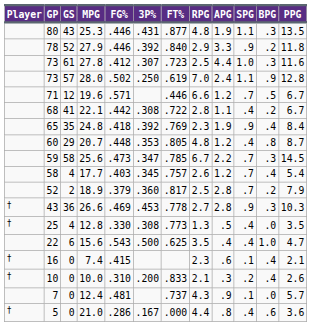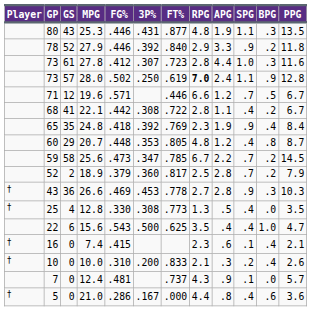 <table class="wikitable sortable" style="text-align:right;">
 <tr>
 <th style="background:#582C83; color:#FFFFFF; border-top:#5B6770 3px solid; border-bottom:#5B6770 3px solid;">Player</th>
 <th style="background:#582C83; color:#FFFFFF; border-top:#5B6770 3px solid; border-bottom:#5B6770 3px solid;">GP</th>
 <th style="background:#582C83; color:#FFFFFF; border-top:#5B6770 3px solid; border-bottom:#5B6770 3px solid;">GS</th>
 <th style="background:#582C83; color:#FFFFFF; border-top:#5B6770 3px solid; border-bottom:#5B6770 3px solid;">MPG</th>
 <th style="background:#582C83; color:#FFFFFF; border-top:#5B6770 3px solid; border-bottom:#5B6770 3px solid;">FG%</th>
 <th style="background:#582C83; color:#FFFFFF; border-top:#5B6770 3px solid; border-bottom:#5B6770 3px solid;">3P%</th>
 <th style="background:#582C83; color:#FFFFFF; border-top:#5B6770 3px solid; border-bottom:#5B6770 3px solid;">FT%</th>
 <th style="background:#582C83; color:#FFFFFF; border-top:#5B6770 3px solid; border-bottom:#5B6770 3px solid;">RPG</th>
 <th style="background:#582C83; color:#FFFFFF; border-top:#5B6770 3px solid; border-bottom:#5B6770 3px solid;">APG</th>
 <th style="background:#582C83; color:#FFFFFF; border-top:#5B6770 3px solid; border-bottom:#5B6770 3px solid;">SPG</th>
 <th style="background:#582C83; color:#FFFFFF; border-top:#5B6770 3px solid; border-bottom:#5B6770 3px solid;">BPG</th>
 <th style="background:#582C83; color:#FFFFFF; border-top:#5B6770 3px solid; border-bottom:#5B6770 3px solid;">PPG</th>
 </tr>
 <tr>
 <td style="text-align:left;"></td>
 <td>80</td>
 <td>43</td>
 <td>25.3</td>
 <td>.446</td>
 <td>.431</td>
 <td>.877</td>
 <td>4.8</td>
 <td>1.9</td>
 <td>1.1</td>
 <td>.3</td>
 <td>13.5</td>
 </tr>
 <tr>
 <td style="text-align:left;"></td>
 <td>78</td>
 <td>52</td>
 <td>27.9</td>
 <td>.446</td>
 <td>.392</td>
 <td>.840</td>
 <td>2.9</td>
 <td>3.3</td>
 <td>.9</td>
 <td>.2</td>
 <td>11.8</td>
 </tr>
 <tr>
 <td style="text-align:left;"></td>
 <td>73</td>
 <td>61</td>
 <td>27.8</td>
 <td>.412</td>
 <td>.307</td>
 <td>.723</td>
-<td>2.5</td>
+<td>2.8</td>
 <td>4.4</td>
 <td>1.0</td>
 <td>.3</td>
 <td>11.6</td>
 </tr>
 <tr>
 <td style="text-align:left;"></td>
 <td>73</td>
 <td>57</td>
 <td>28.0</td>
 <td>.502</td>
 <td>.250</td>
 <td>.619</td>
-<td>7.0</td>
+<td><strong>7.0</strong></td>
 <td>2.4</td>
 <td>1.1</td>
 <td>.9</td>
 <td>12.8</td>
 </tr>
 <tr>
 <td style="text-align:left;"></td>
 <td>71</td>
 <td>12</td>
 <td>19.6</td>
 <td>.571</td>
 <td></td>
 <td>.446</td>
 <td>6.6</td>
 <td>1.2</td>
 <td>.7</td>
 <td>.5</td>
 <td>6.7</td>
 </tr>
 <tr>
 <td style="text-align:left;"></td>
 <td>68</td>
 <td>41</td>
 <td>22.1</td>
 <td>.442</td>
 <td>.308</td>
 <td>.722</td>
 <td>2.8</td>
 <td>1.1</td>
 <td>.4</td>
 <td>.2</td>
 <td>6.7</td>
 </tr>
 <tr>
 <td style="text-align:left;"></td>
 <td>65</td>
 <td>35</td>
 <td>24.8</td>
 <td>.418</td>
 <td>.392</td>
 <td>.769</td>
 <td>2.3</td>
 <td>1.9</td>
 <td>.9</td>
 <td>.4</td>
 <td>8.4</td>
 </tr>
 <tr>
 <td style="text-align:left;"></td>
 <td>60</td>
 <td>29</td>
 <td>20.7</td>
 <td>.448</td>
 <td>.353</td>
 <td>.805</td>
 <td>4.8</td>
 <td>1.2</td>
 <td>.4</td>
 <td>.8</td>
 <td>8.7</td>
 </tr>
 <tr>
 <td style="text-align:left;"></td>
 <td>59</td>
 <td>58</td>
 <td>25.6</td>
 <td>.473</td>
 <td>.347</td>
 <td>.785</td>
 <td>6.7</td>
 <td>2.2</td>
 <td>.7</td>
-<td>.3</td>
+<td>.2</td>
 <td>14.5</td>
-</tr>
-<tr>
-<td style="text-align:left;"></td>
-<td>58</td>
-<td>4</td>
-<td>17.7</td>
-<td>.403</td>
-<td>.345</td>
-<td>.757</td>
-<td>2.6</td>
-<td>1.2</td>
-<td>.7</td>
-<td>.4</td>
-<td>5.4</td>
 </tr>
 <tr>
 <td style="text-align:left;"></td>
 <td>52</td>
 <td>2</td>
 <td>18.9</td>
 <td>.379</td>
 <td>.360</td>
 <td>.817</td>
 <td>2.5</td>
 <td>2.8</td>
 <td>.7</td>
 <td>.2</td>
 <td>7.9</td>
 </tr>
 <tr>
 <td style="text-align:left;"><sup>†</sup></td>
 <td>43</td>
 <td>36</td>
 <td>26.6</td>
 <td>.469</td>
 <td>.453</td>
 <td>.778</td>
 <td>2.7</td>
 <td>2.8</td>
 <td>.9</td>
 <td>.3</td>
 <td>10.3</td>
 </tr>
 <tr>
 <td style="text-align:left;"><sup>†</sup></td>
 <td>25</td>
 <td>4</td>
 <td>12.8</td>
 <td>.330</td>
 <td>.308</td>
 <td>.773</td>
 <td>1.3</td>
 <td>.5</td>
 <td>.4</td>
 <td>.0</td>
 <td>3.5</td>
 </tr>
 <tr>
 <td style="text-align:left;"></td>
 <td>22</td>
 <td>6</td>
 <td>15.6</td>
 <td>.543</td>
 <td>.500</td>
 <td>.625</td>
 <td>3.5</td>
 <td>.4</td>
 <td>.4</td>
 <td>1.0</td>
 <td>4.7</td>
 </tr>
 <tr>
 <td style="text-align:left;"><sup>†</sup></td>
 <td>16</td>
 <td>0</td>
 <td>7.4</td>
 <td>.415</td>
 <td></td>
 <td></td>
 <td>2.3</td>
 <td>.6</td>
 <td>.1</td>
 <td>.4</td>
 <td>2.1</td>
 </tr>
 <tr>
 <td style="text-align:left;"><sup>†</sup></td>
 <td>10</td>
 <td>0</td>
 <td>10.0</td>
 <td>.310</td>
 <td>.200</td>
 <td>.833</td>
 <td>2.1</td>
 <td>.3</td>
 <td>.2</td>
 <td>.4</td>
 <td>2.6</td>
 </tr>
 <tr>
 <td style="text-align:left;"></td>
 <td>7</td>
 <td>0</td>
 <td>12.4</td>
 <td>.481</td>
 <td></td>
 <td>.737</td>
 <td>4.3</td>
 <td>.9</td>
 <td>.1</td>
 <td>.0</td>
 <td>5.7</td>
 </tr>
 <tr>
 <td style="text-align:left;"><sup>†</sup></td>
 <td>5</td>
 <td>0</td>
 <td>21.0</td>
 <td>.286</td>
 <td>.167</td>
 <td>.000</td>
 <td>4.4</td>
 <td>.8</td>
 <td>.4</td>
 <td>.6</td>
 <td>3.6</td>
 </tr>
 </table>
